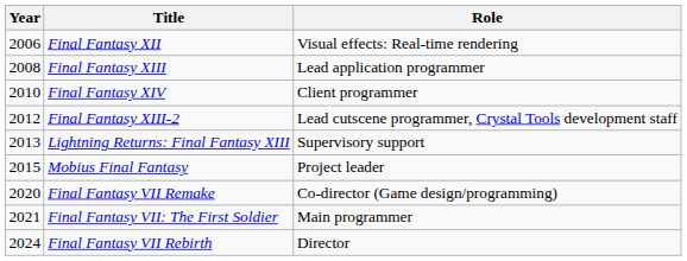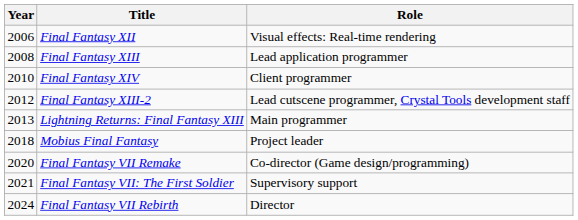 <table class="wikitable sortable">
 <tr>
 <th>Year</th>
 <th>Title</th>
 <th>Role</th>
 </tr>
 <tr>
 <td>2006</td>
 <td><em><a href='#'>Final Fantasy XII</a></em></td>
 <td>Visual effects: Real-time rendering</td>
 </tr>
 <tr>
 <td>2008</td>
 <td><em><a href='#'>Final Fantasy XIII</a></em></td>
 <td>Lead application programmer</td>
 </tr>
 <tr>
 <td>2010</td>
 <td><a href='#'><em>Final Fantasy XIV</em></a></td>
 <td>Client programmer</td>
 </tr>
 <tr>
 <td>2012</td>
 <td><em><a href='#'>Final Fantasy XIII-2</a></em></td>
 <td>Lead cutscene programmer, <a href='#'>Crystal Tools</a> development staff</td>
 </tr>
 <tr>
 <td>2013</td>
 <td><em><a href='#'>Lightning Returns: Final Fantasy XIII</a></em></td>
-<td>Supervisory support</td>
+<td>Main programmer</td>
 </tr>
 <tr>
-<td>2015</td>
+<td>2018</td>
 <td><em><a href='#'>Mobius Final Fantasy</a></em></td>
 <td>Project leader</td>
 </tr>
 <tr>
 <td>2020</td>
 <td><em><a href='#'>Final Fantasy VII Remake</a></em></td>
 <td>Co-director (Game design/programming)</td>
 </tr>
 <tr>
 <td>2021</td>
 <td><em><a href='#'>Final Fantasy VII: The First Soldier</a></em></td>
-<td>Main programmer</td>
+<td>Supervisory support</td>
 </tr>
 <tr>
 <td>2024</td>
 <td><em><a href='#'>Final Fantasy VII Rebirth</a></em></td>
 <td>Director</td>
 </tr>
 </table>
